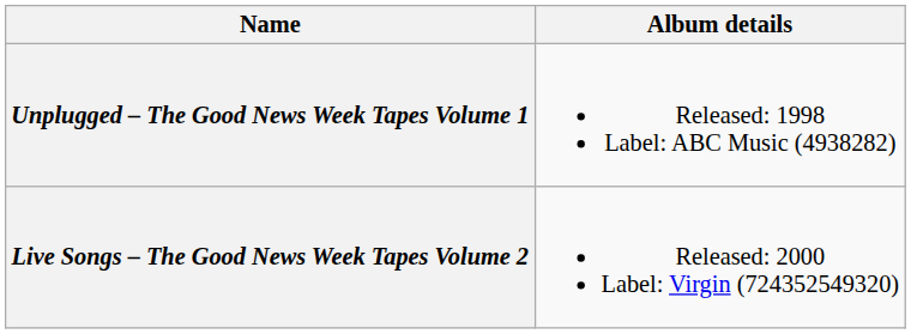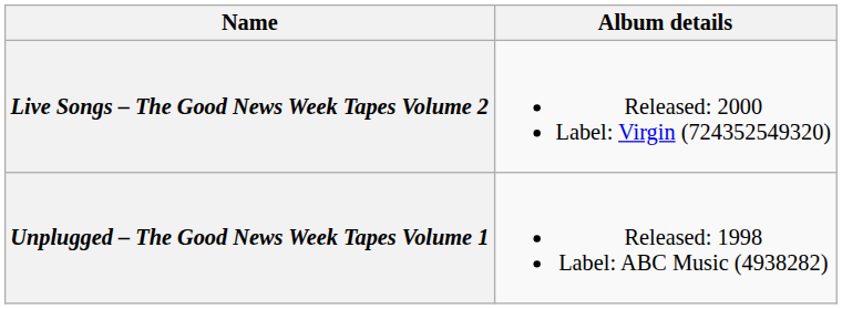 <table class="wikitable plainrowheaders" style="text-align:center;">
 <tr>
 <th>Name</th>
 <th>Album details</th>
 </tr>
 <tr>
+<th scope="row"><em>Live Songs – The Good News Week Tapes Volume 2</em></th>
+<td><br><ul><li>Released: 2000</li><li>Label: <a href='#'>Virgin</a> (724352549320)</li></ul></td>
+</tr>
+<tr>
 <th scope="row"><em>Unplugged – The Good News Week Tapes Volume 1</em></th>
 <td><br><ul><li>Released: 1998</li><li>Label: ABC Music (4938282)</li></ul></td>
 </tr>
-<tr>
-<th scope="row"><em>Live Songs – The Good News Week Tapes Volume 2</em></th>
-<td><br><ul><li>Released: 2000</li><li>Label: <a href='#'>Virgin</a> (724352549320)</li></ul></td>
-</tr>
 </table>
